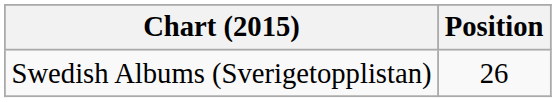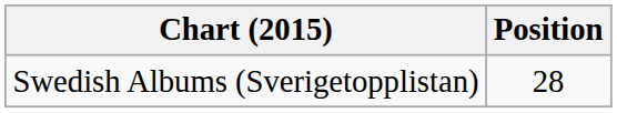 <table class="wikitable plainrowheaders">
 <tr>
 <th scope="col">Chart (2015)</th>
 <th scope="col">Position</th>
 </tr>
 <tr>
 <td>Swedish Albums (Sverigetopplistan)</td>
-<td style="text-align:center">26</td>
+<td style="text-align:center">28</td>
 </tr>
 </table>
